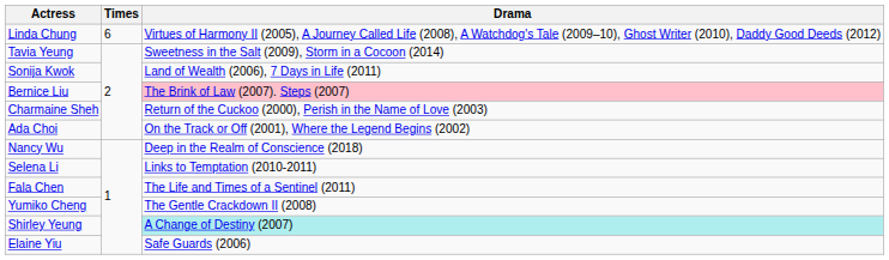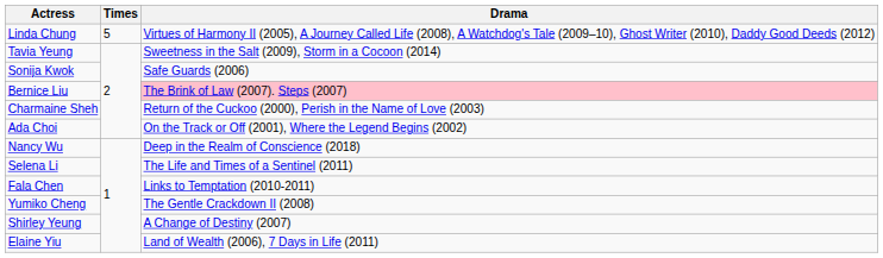 <table class="wikitable sortable">
 <tr>
 <th>Actress</th>
 <th>Times</th>
 <th>Drama</th>
 </tr>
 <tr>
 <td><a href='#'>Linda Chung</a></td>
-<td>6</td>
+<td>5</td>
 <td><a href='#'>Virtues of Harmony II</a> (2005), <a href='#'>A Journey Called Life</a> (2008), <a href='#'>A Watchdog's Tale</a> (2009–10), <a href='#'>Ghost Writer</a> (2010), <a href='#'>Daddy Good Deeds</a> (2012)</td>
 </tr>
 <tr>
 <td><a href='#'>Tavia Yeung</a></td>
 <td rowspan=5>2</td>
 <td><a href='#'>Sweetness in the Salt</a> (2009), <a href='#'>Storm in a Cocoon</a> (2014)</td>
 </tr>
 <tr>
 <td><a href='#'>Sonija Kwok</a></td>
-<td><a href='#'>Land of Wealth</a> (2006), <a href='#'>7 Days in Life</a> (2011)</td>
+<td><a href='#'>Safe Guards</a> (2006)</td>
 </tr>
 <tr>
 <td><a href='#'>Bernice Liu</a></td>
 <td style="background: pink;"><a href='#'>The Brink of Law</a> (2007). <a href='#'>Steps</a> (2007)</td>
 </tr>
 <tr>
 <td><a href='#'>Charmaine Sheh</a></td>
 <td><a href='#'>Return of the Cuckoo</a> (2000), <a href='#'>Perish in the Name of Love</a> (2003)</td>
 </tr>
 <tr>
 <td><a href='#'>Ada Choi</a></td>
 <td><a href='#'>On the Track or Off</a> (2001), <a href='#'>Where the Legend Begins</a> (2002)</td>
 </tr>
 <tr>
 <td><a href='#'>Nancy Wu</a></td>
 <td rowspan=6>1</td>
 <td><a href='#'>Deep in the Realm of Conscience</a> (2018)</td>
 </tr>
 <tr>
 <td><a href='#'>Selena Li</a></td>
-<td><a href='#'>Links to Temptation</a> (2010-2011)</td>
+<td><a href='#'>The Life and Times of a Sentinel</a> (2011)</td>
 </tr>
 <tr>
 <td><a href='#'>Fala Chen</a></td>
-<td><a href='#'>The Life and Times of a Sentinel</a> (2011)</td>
+<td><a href='#'>Links to Temptation</a> (2010-2011)</td>
 </tr>
 <tr>
 <td><a href='#'>Yumiko Cheng</a></td>
 <td><a href='#'>The Gentle Crackdown II</a> (2008)</td>
 </tr>
 <tr>
 <td><a href='#'>Shirley Yeung</a></td>
-<td style="background: paleturquoise;"><a href='#'>A Change of Destiny</a> (2007)</td>
+<td><a href='#'>A Change of Destiny</a> (2007)</td>
 </tr>
 <tr>
 <td><a href='#'>Elaine Yiu</a></td>
-<td><a href='#'>Safe Guards</a> (2006)</td>
+<td><a href='#'>Land of Wealth</a> (2006), <a href='#'>7 Days in Life</a> (2011)</td>
 </tr>
 </table>
